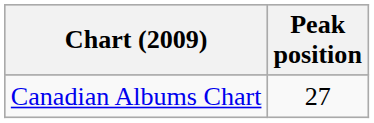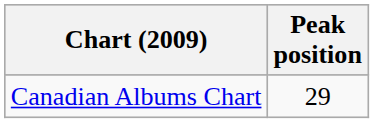 <table class="wikitable">
 <tr>
 <th>Chart (2009)</th>
 <th>Peak<br>position</th>
 </tr>
 <tr>
 <td><a href='#'>Canadian Albums Chart</a></td>
-<td style="text-align:center;">27</td>
+<td style="text-align:center;">29</td>
 </tr>
 </table>
